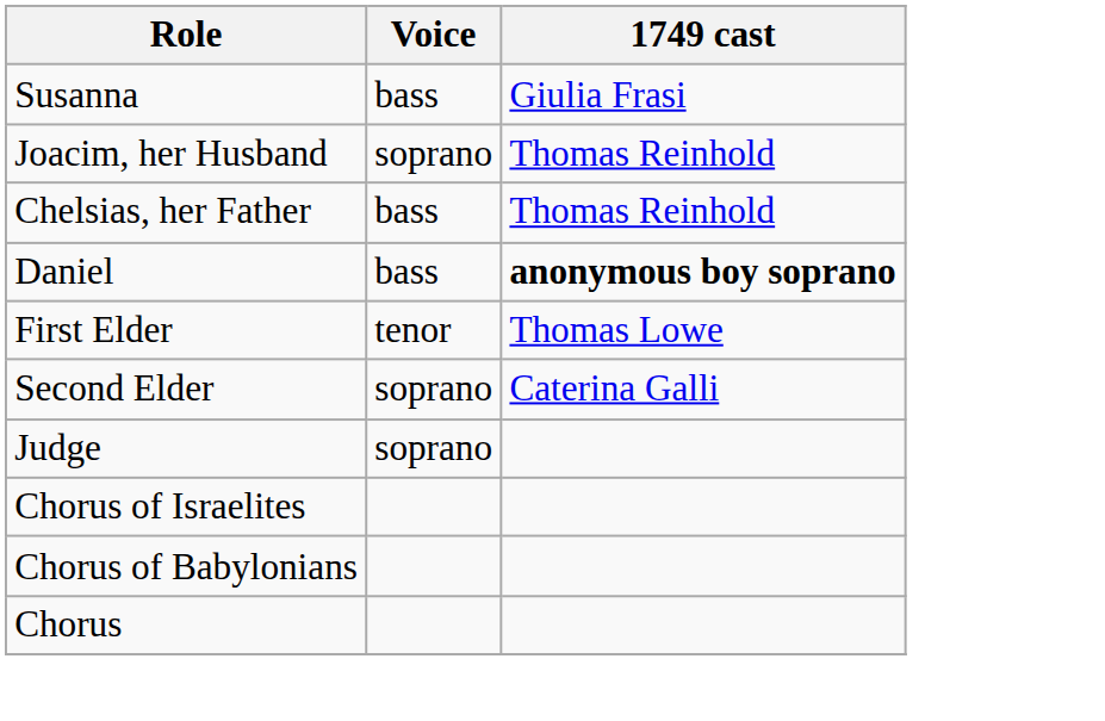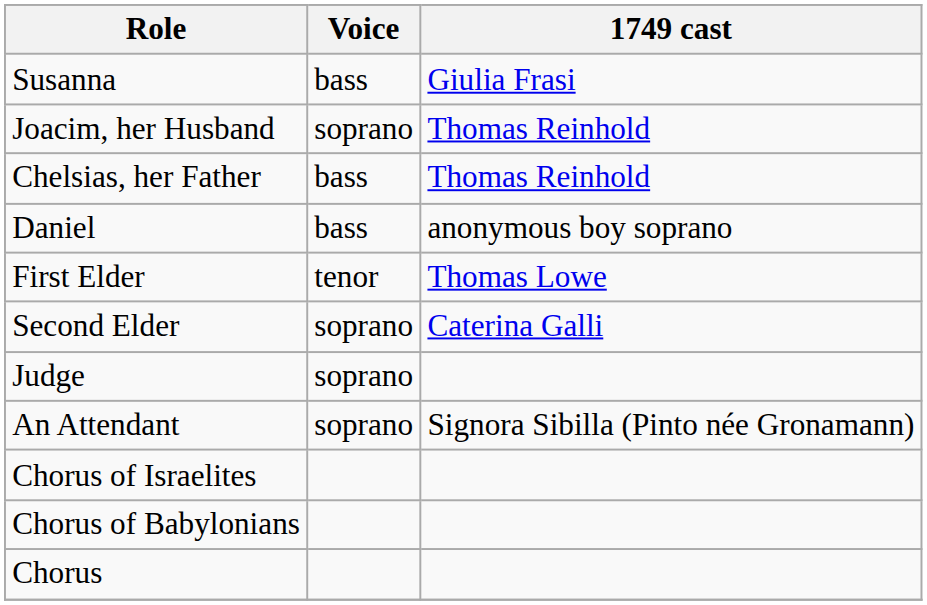 <table class="wikitable">
 <tr>
 <th>Role</th>
 <th>Voice</th>
 <th>1749 cast</th>
 </tr>
 <tr>
 <td>Susanna</td>
 <td>bass</td>
 <td><a href='#'>Giulia Frasi</a></td>
 </tr>
 <tr>
 <td>Joacim, her Husband</td>
 <td>soprano</td>
 <td><a href='#'>Thomas Reinhold</a></td>
 </tr>
 <tr>
 <td>Chelsias, her Father</td>
 <td>bass</td>
 <td><a href='#'>Thomas Reinhold</a></td>
 </tr>
 <tr>
 <td>Daniel</td>
 <td>bass</td>
-<td><strong>anonymous boy soprano</strong></td>
+<td>anonymous boy soprano</td>
 </tr>
 <tr>
 <td>First Elder</td>
 <td>tenor</td>
 <td><a href='#'>Thomas Lowe</a></td>
 </tr>
 <tr>
 <td>Second Elder</td>
 <td>soprano</td>
 <td><a href='#'>Caterina Galli</a></td>
 </tr>
 <tr>
 <td>Judge</td>
 <td>soprano</td>
 <td></td>
+</tr>
+<tr>
+<td>An Attendant</td>
+<td>soprano</td>
+<td>Signora Sibilla (Pinto née Gronamann)</td>
 </tr>
 <tr>
 <td>Chorus of Israelites</td>
 <td></td>
 <td></td>
 </tr>
 <tr>
 <td>Chorus of Babylonians</td>
 <td></td>
 <td></td>
 </tr>
 <tr>
 <td>Chorus</td>
 <td></td>
 <td></td>
 </tr>
 <tr>
 </tr>
 </table>
